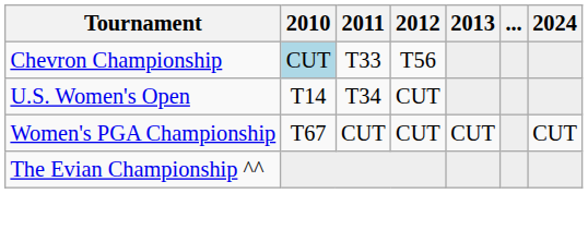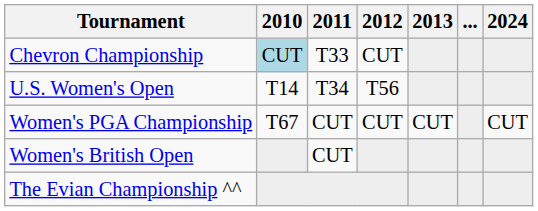 <table class="wikitable" style="font-size:95%;text-align:center;">
 <tr>
 <th>Tournament</th>
 <th>2010</th>
 <th>2011</th>
 <th>2012</th>
 <th>2013</th>
 <th>...</th>
 <th>2024</th>
 </tr>
 <tr>
 <td align=left><a href='#'>Chevron Championship</a></td>
 <td style="background: lightblue;">CUT</td>
 <td>T33</td>
-<td>T56</td>
+<td>CUT</td>
 <td style="background:#eeeeee;"></td>
 <td style="background:#eeeeee;"></td>
 <td style="background:#eeeeee;"></td>
 </tr>
 <tr>
 <td align=left><a href='#'>U.S. Women's Open</a></td>
 <td>T14</td>
 <td>T34</td>
-<td>CUT</td>
+<td>T56</td>
 <td style="background:#eeeeee;"></td>
 <td style="background:#eeeeee;"></td>
 <td style="background:#eeeeee;"></td>
 </tr>
 <tr>
 <td align=left><a href='#'>Women's PGA Championship</a></td>
 <td>T67</td>
 <td>CUT</td>
 <td>CUT</td>
 <td>CUT</td>
 <td style="background:#eeeeee;"></td>
 <td>CUT</td>
 </tr>
 <tr>
+<td align=left><a href='#'>Women's British Open</a></td>
+<td style="background:#eeeeee;"></td>
+<td>CUT</td>
+<td style="background:#eeeeee;"></td>
+<td style="background:#eeeeee;"></td>
+<td style="background:#eeeeee;"></td>
+<td style="background:#eeeeee;"></td>
+</tr>
+<tr>
 <td align=left><a href='#'>The Evian Championship</a> ^^</td>
 <td style="background:#eeeeee;" colspan=3></td>
 <td style="background:#eeeeee;"></td>
 <td style="background:#eeeeee;"></td>
 <td style="background:#eeeeee;"></td>
 </tr>
 </table>
